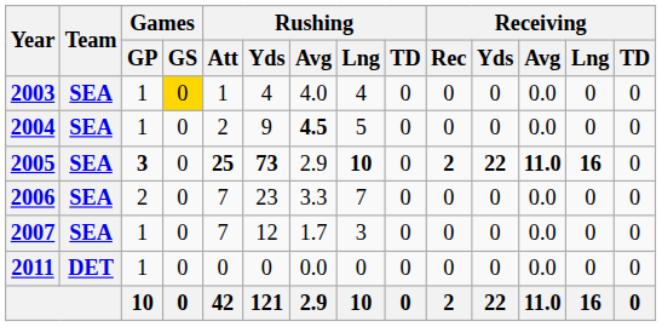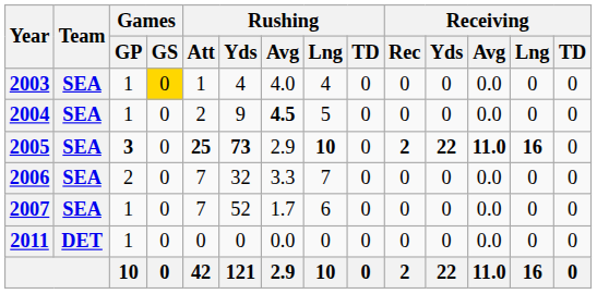 <table class="wikitable" style="text-align:center;">
 <tr>
 <th rowspan="2">Year</th>
 <th rowspan="2">Team</th>
 <th colspan="2">Games</th>
 <th colspan="5">Rushing</th>
 <th colspan="5">Receiving</th>
 </tr>
 <tr>
 <th>GP</th>
 <th>GS</th>
 <th>Att</th>
 <th>Yds</th>
 <th>Avg</th>
 <th>Lng</th>
 <th>TD</th>
 <th>Rec</th>
 <th>Yds</th>
 <th>Avg</th>
 <th>Lng</th>
 <th>TD</th>
 </tr>
 <tr>
 <th><a href='#'>2003</a></th>
 <th><a href='#'>SEA</a></th>
 <td>1</td>
 <td style="background: gold;">0</td>
 <td>1</td>
 <td>4</td>
 <td>4.0</td>
 <td>4</td>
 <td>0</td>
 <td>0</td>
 <td>0</td>
 <td>0.0</td>
 <td>0</td>
 <td>0</td>
 </tr>
 <tr>
 <th><a href='#'>2004</a></th>
 <th><a href='#'>SEA</a></th>
 <td>1</td>
 <td>0</td>
 <td>2</td>
 <td>9</td>
 <td><strong>4.5</strong></td>
 <td>5</td>
 <td>0</td>
 <td>0</td>
 <td>0</td>
 <td>0.0</td>
 <td>0</td>
 <td>0</td>
 </tr>
 <tr>
 <th><a href='#'>2005</a></th>
 <th><a href='#'>SEA</a></th>
 <td><strong>3</strong></td>
 <td>0</td>
 <td><strong>25</strong></td>
 <td><strong>73</strong></td>
 <td>2.9</td>
 <td><strong>10</strong></td>
 <td>0</td>
 <td><strong>2</strong></td>
 <td><strong>22</strong></td>
 <td><strong>11.0</strong></td>
 <td><strong>16</strong></td>
 <td>0</td>
 </tr>
 <tr>
 <th><a href='#'>2006</a></th>
 <th><a href='#'>SEA</a></th>
 <td>2</td>
 <td>0</td>
 <td>7</td>
-<td>23</td>
+<td>32</td>
 <td>3.3</td>
 <td>7</td>
 <td>0</td>
 <td>0</td>
 <td>0</td>
 <td>0.0</td>
 <td>0</td>
 <td>0</td>
 </tr>
 <tr>
 <th><a href='#'>2007</a></th>
 <th><a href='#'>SEA</a></th>
 <td>1</td>
 <td>0</td>
 <td>7</td>
-<td>12</td>
+<td>52</td>
 <td>1.7</td>
-<td>3</td>
+<td>6</td>
 <td>0</td>
 <td>0</td>
 <td>0</td>
 <td>0.0</td>
 <td>0</td>
 <td>0</td>
 </tr>
 <tr>
 <th><a href='#'>2011</a></th>
 <th><a href='#'>DET</a></th>
 <td>1</td>
 <td>0</td>
 <td>0</td>
 <td>0</td>
 <td>0.0</td>
 <td>0</td>
 <td>0</td>
 <td>0</td>
 <td>0</td>
 <td>0.0</td>
 <td>0</td>
 <td>0</td>
 </tr>
 <tr>
 <th colspan="2"></th>
 <th>10</th>
 <th>0</th>
 <th>42</th>
 <th>121</th>
 <th>2.9</th>
 <th>10</th>
 <th>0</th>
 <th>2</th>
 <th>22</th>
 <th>11.0</th>
 <th>16</th>
 <th>0</th>
 </tr>
 </table>
